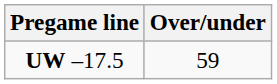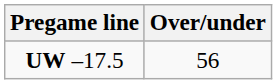 <table class="wikitable">
 <tr align="center">
 <th style=>Pregame line</th>
 <th style=>Over/under</th>
 </tr>
 <tr align="center">
 <td><strong>UW</strong> –17.5</td>
-<td>59</td>
+<td>56</td>
 </tr>
 </table>
